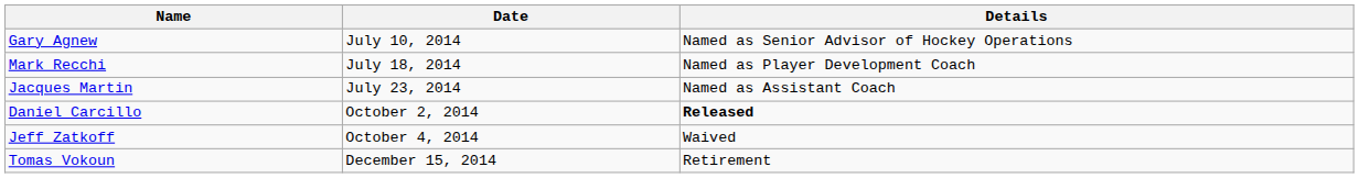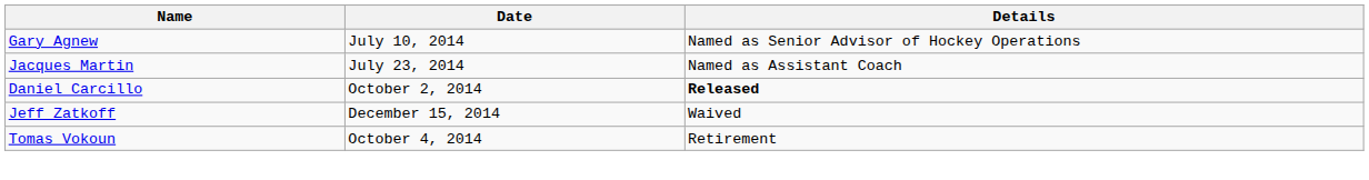 <table class="wikitable" style="width:75%;">
 <tr style="text-align:center; background:#ddd;">
 <th style="width:25%;">Name</th>
 <th style="width:25%;">Date</th>
 <th style="width:50%;">Details</th>
 </tr>
 <tr>
 <td><a href='#'>Gary Agnew</a></td>
 <td>July 10, 2014</td>
 <td>Named as Senior Advisor of Hockey Operations</td>
-</tr>
-<tr>
-<td><a href='#'>Mark Recchi</a></td>
-<td>July 18, 2014</td>
-<td>Named as Player Development Coach</td>
 </tr>
 <tr>
 <td><a href='#'>Jacques Martin</a></td>
 <td>July 23, 2014</td>
 <td>Named as Assistant Coach</td>
 </tr>
 <tr>
 <td><a href='#'>Daniel Carcillo</a></td>
 <td>October 2, 2014</td>
 <td><strong>Released</strong></td>
 </tr>
 <tr>
 <td><a href='#'>Jeff Zatkoff</a></td>
-<td>October 4, 2014</td>
+<td>December 15, 2014</td>
 <td>Waived</td>
 </tr>
 <tr>
 <td><a href='#'>Tomas Vokoun</a></td>
-<td>December 15, 2014</td>
+<td>October 4, 2014</td>
 <td>Retirement</td>
 </tr>
 </table>
